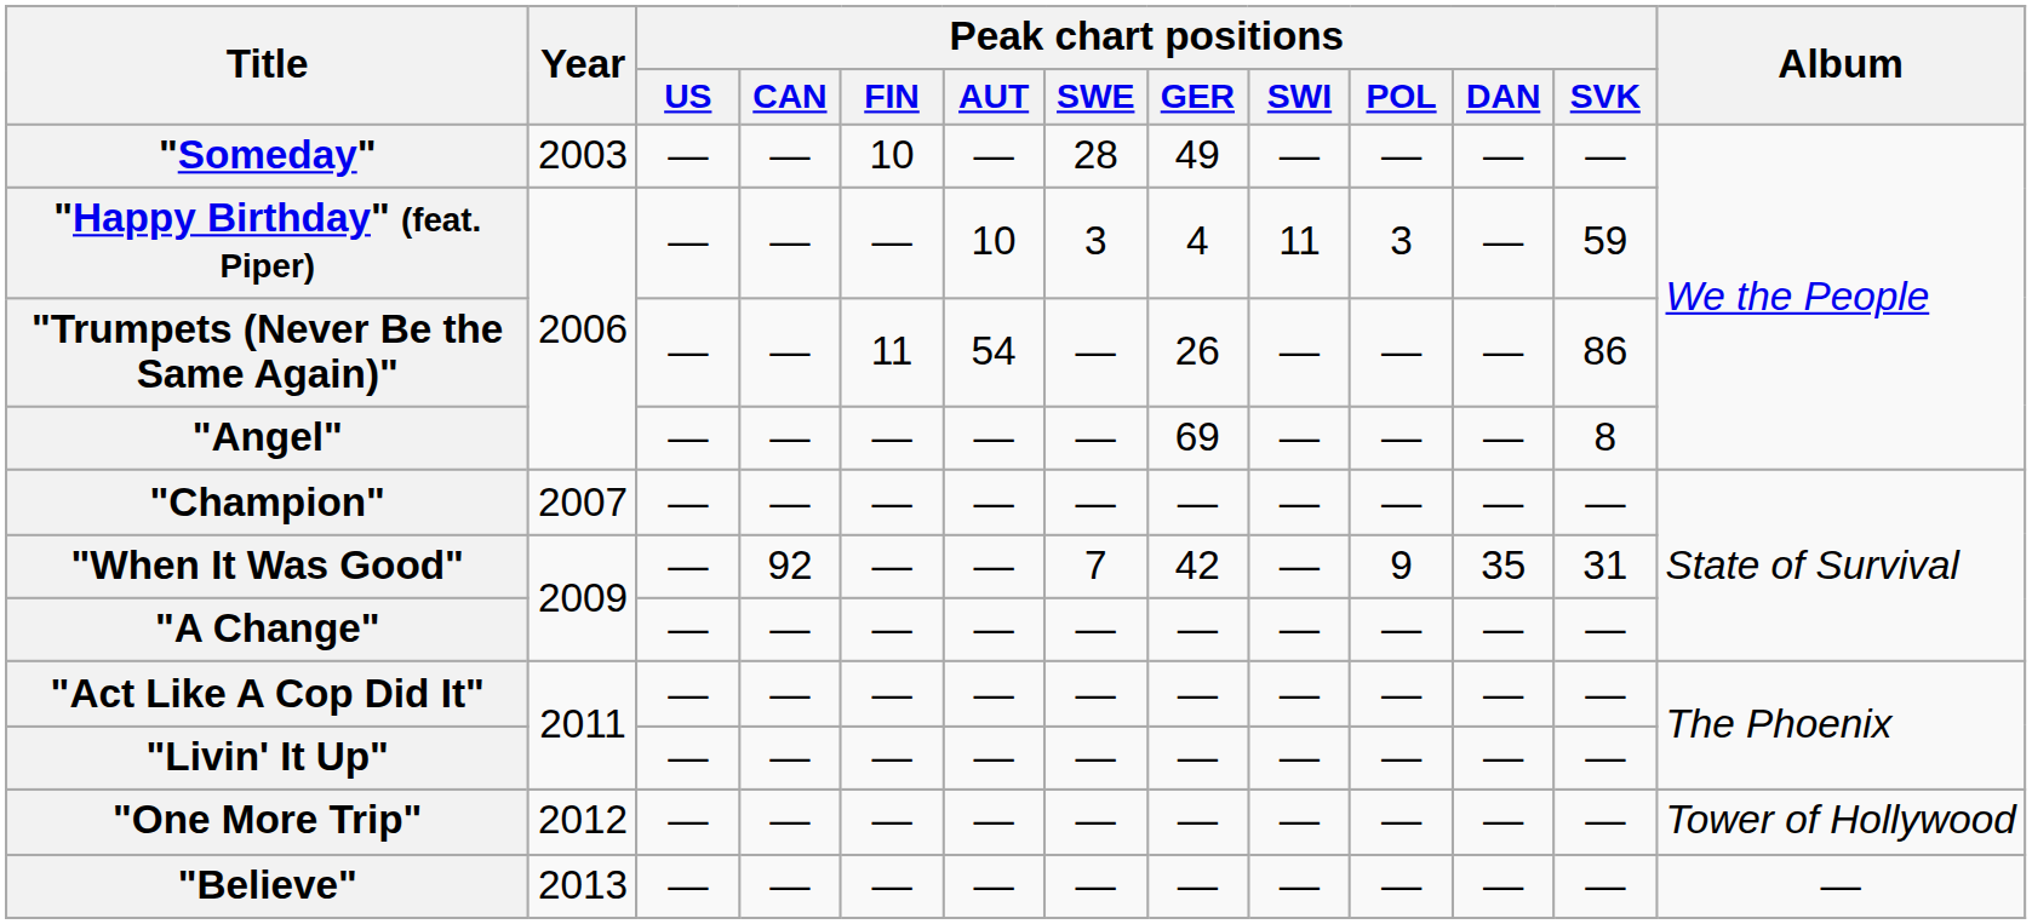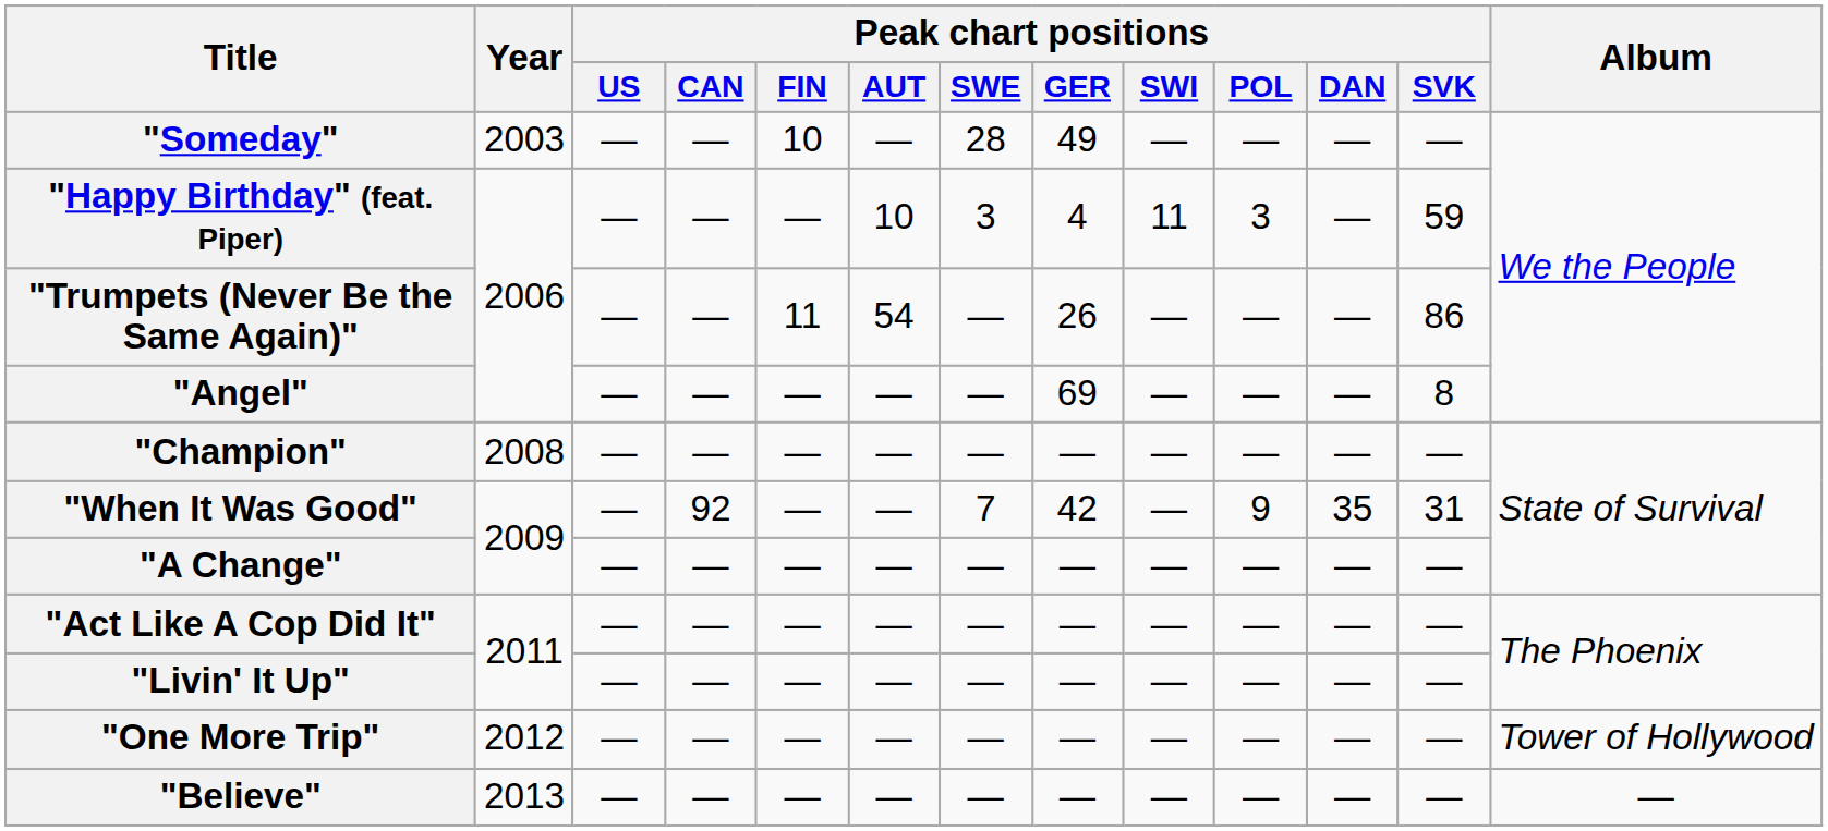 <table class="wikitable plainrowheaders" style="text-align:center;">
 <tr>
 <th scope="col" width="200" rowspan="2">Title</th>
 <th scope="col" rowspan="2">Year</th>
 <th scope="col" colspan="10">Peak chart positions</th>
 <th scope="col" rowspan="2">Album</th>
 </tr>
 <tr>
 <th style="width:2.5em; font-size:85%"><a href='#'>US</a></th>
 <th style="width:2.5em; font-size:85%"><a href='#'>CAN</a><br></th>
 <th s! style="width:2.5em; font-size:85%"><a href='#'>FIN</a><br></th>
 <th style="width:2.5em; font-size:85%"><a href='#'>AUT</a><br></th>
 <th style="width:2.5em; font-size:85%"><a href='#'>SWE</a><br></th>
 <th style="width:2.5em; font-size:85%"><a href='#'>GER</a><br></th>
 <th style="width:2.5em; font-size:85%"><a href='#'>SWI</a><br></th>
 <th style="width:2.5em; font-size:85%"><a href='#'>POL</a><br></th>
 <th style="width:2.5em; font-size:85%"><a href='#'>DAN</a></th>
 <th style="width:2.5em; font-size:85%"><a href='#'>SVK</a><br></th>
 </tr>
 <tr>
 <th scope="row">"<a href='#'>Someday</a>"</th>
 <td>2003</td>
 <td>—</td>
 <td>—</td>
 <td>10</td>
 <td>—</td>
 <td>28</td>
 <td>49</td>
 <td>—</td>
 <td>—</td>
 <td>—</td>
 <td>—</td>
 <td align="left" rowspan="4"><em><a href='#'>We the People</a></em></td>
 </tr>
 <tr>
 <th scope="row">"<a href='#'>Happy Birthday</a>" <small>(feat. Piper)</small></th>
 <td rowspan="3">2006</td>
 <td>—</td>
 <td>—</td>
 <td>—</td>
 <td>10</td>
 <td>3</td>
 <td>4</td>
 <td>11</td>
 <td>3</td>
 <td>—</td>
 <td>59</td>
 </tr>
 <tr>
 <th scope="row">"Trumpets (Never Be the Same Again)"</th>
 <td>—</td>
 <td>—</td>
 <td>11</td>
 <td>54</td>
 <td>—</td>
 <td>26</td>
 <td>—</td>
 <td>—</td>
 <td>—</td>
 <td>86</td>
 </tr>
 <tr>
 <th scope="row">"Angel"</th>
 <td>—</td>
 <td>—</td>
 <td>—</td>
 <td>—</td>
 <td>—</td>
 <td>69</td>
 <td>—</td>
 <td>—</td>
 <td>—</td>
 <td>8</td>
 </tr>
 <tr>
 <th scope="row">"Champion"</th>
-<td>2007</td>
+<td>2008</td>
 <td>—</td>
 <td>—</td>
 <td>—</td>
 <td>—</td>
 <td>—</td>
 <td>—</td>
 <td>—</td>
 <td>—</td>
 <td>—</td>
 <td>—</td>
 <td align="left" rowspan="3"><em>State of Survival</em></td>
 </tr>
 <tr>
 <th scope="row">"When It Was Good"</th>
 <td rowspan="2">2009</td>
 <td>—</td>
 <td>92</td>
 <td>—</td>
 <td>—</td>
 <td>7</td>
 <td>42</td>
 <td>—</td>
 <td>9</td>
 <td>35</td>
 <td>31</td>
 </tr>
 <tr>
 <th scope="row">"A Change"</th>
 <td>—</td>
 <td>—</td>
 <td>—</td>
 <td>—</td>
 <td>—</td>
 <td>—</td>
 <td>—</td>
 <td>—</td>
 <td>—</td>
 <td>—</td>
 </tr>
 <tr>
 <th scope="row">"Act Like A Cop Did It"</th>
 <td rowspan="2">2011</td>
 <td>—</td>
 <td>—</td>
 <td>—</td>
 <td>—</td>
 <td>—</td>
 <td>—</td>
 <td>—</td>
 <td>—</td>
 <td>—</td>
 <td>—</td>
 <td align="left" rowspan="2"><em>The Phoenix</em></td>
 </tr>
 <tr>
 <th scope="row">"Livin' It Up"</th>
 <td>—</td>
 <td>—</td>
 <td>—</td>
 <td>—</td>
 <td>—</td>
 <td>—</td>
 <td>—</td>
 <td>—</td>
 <td>—</td>
 <td>—</td>
 </tr>
 <tr>
 <th scope="row">"One More Trip"</th>
 <td>2012</td>
 <td>—</td>
 <td>—</td>
 <td>—</td>
 <td>—</td>
 <td>—</td>
 <td>—</td>
 <td>—</td>
 <td>—</td>
 <td>—</td>
 <td>—</td>
 <td align="left"><em>Tower of Hollywood</em></td>
 </tr>
 <tr>
 <th scope="row">"Believe"</th>
 <td>2013</td>
 <td>—</td>
 <td>—</td>
 <td>—</td>
 <td>—</td>
 <td>—</td>
 <td>—</td>
 <td>—</td>
 <td>—</td>
 <td>—</td>
 <td>—</td>
 <td>—</td>
 </tr>
 </table>
